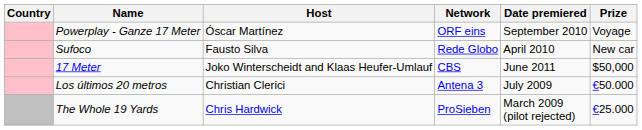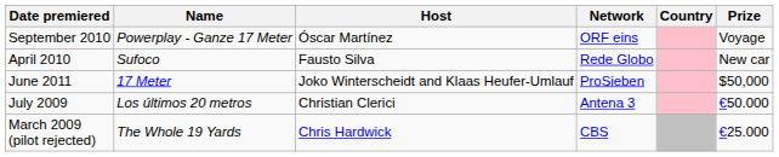 <table class="wikitable" style="text-align:left">
 <tr>
-<th>Country</th>
+<th>Date premiered</th>
 <th>Name</th>
 <th>Host</th>
 <th>Network</th>
-<th>Date premiered</th>
+<th>Country</th>
 <th>Prize</th>
 </tr>
 <tr>
-<td style="background:pink"></td>
+<td>September 2010</td>
 <td><em>Powerplay - Ganze 17 Meter</em></td>
 <td>Óscar Martínez</td>
 <td><a href='#'>ORF eins</a></td>
-<td>September 2010</td>
+<td style="background:pink"></td>
 <td>Voyage</td>
 </tr>
 <tr>
-<td style="background:pink"></td>
+<td>April 2010</td>
 <td><em>Sufoco</em></td>
 <td>Fausto Silva</td>
 <td><a href='#'>Rede Globo</a></td>
-<td>April 2010</td>
+<td style="background:pink"></td>
 <td>New car</td>
 </tr>
 <tr>
-<td style="background:pink"></td>
+<td>June 2011</td>
 <td><em><a href='#'>17 Meter</a></em></td>
 <td>Joko Winterscheidt and Klaas Heufer-Umlauf</td>
-<td><a href='#'>CBS</a></td>
-<td>June 2011</td>
+<td><a href='#'>ProSieben</a></td>
+<td style="background:pink"></td>
 <td>$50,000</td>
 </tr>
 <tr>
-<td style="background:pink"></td>
+<td>July 2009</td>
 <td><em>Los últimos 20 metros</em></td>
 <td>Christian Clerici</td>
 <td><a href='#'>Antena 3</a></td>
-<td>July 2009</td>
+<td style="background:pink"></td>
 <td><a href='#'>€</a>50.000</td>
 </tr>
 <tr>
-<td style="background:silver"></td>
+<td>March 2009<br>(pilot rejected)</td>
 <td><em>The Whole 19 Yards</em></td>
 <td><a href='#'>Chris Hardwick</a></td>
-<td><a href='#'>ProSieben</a></td>
-<td>March 2009<br>(pilot rejected)</td>
+<td><a href='#'>CBS</a></td>
+<td style="background:silver"></td>
 <td><a href='#'>€</a>25.000</td>
 </tr>
 </table>
